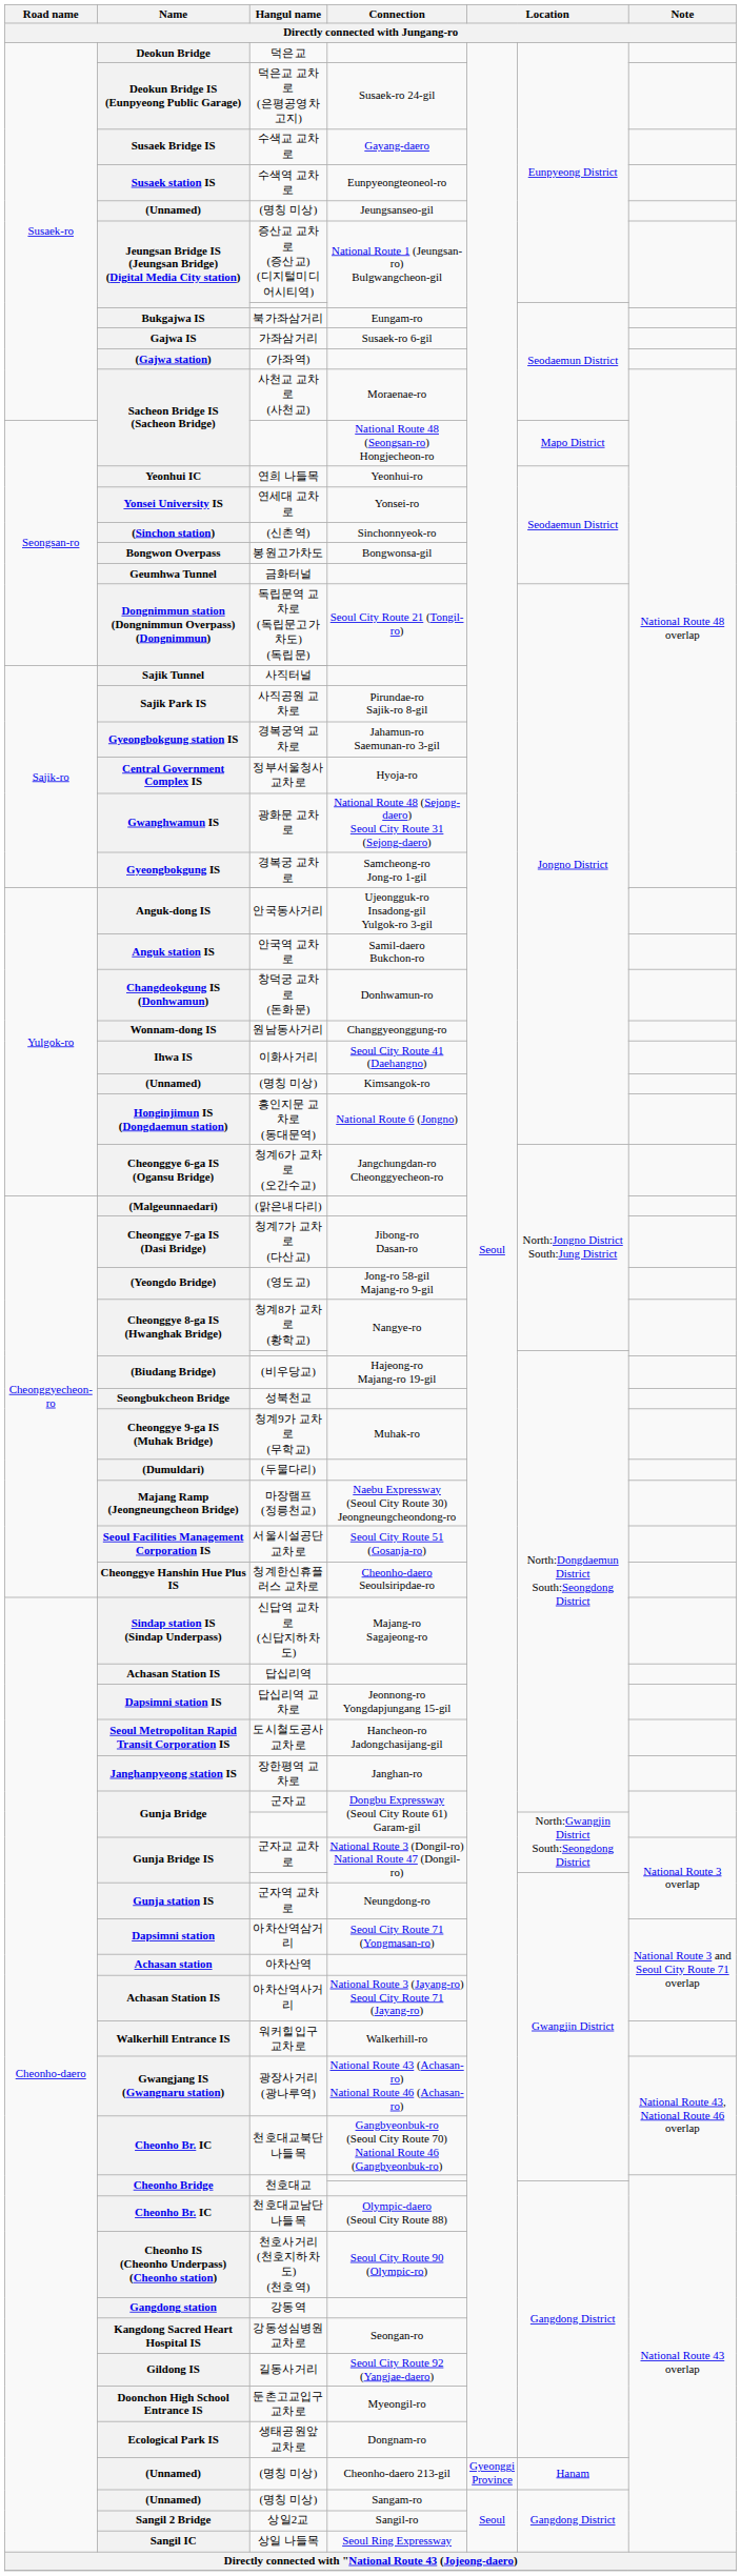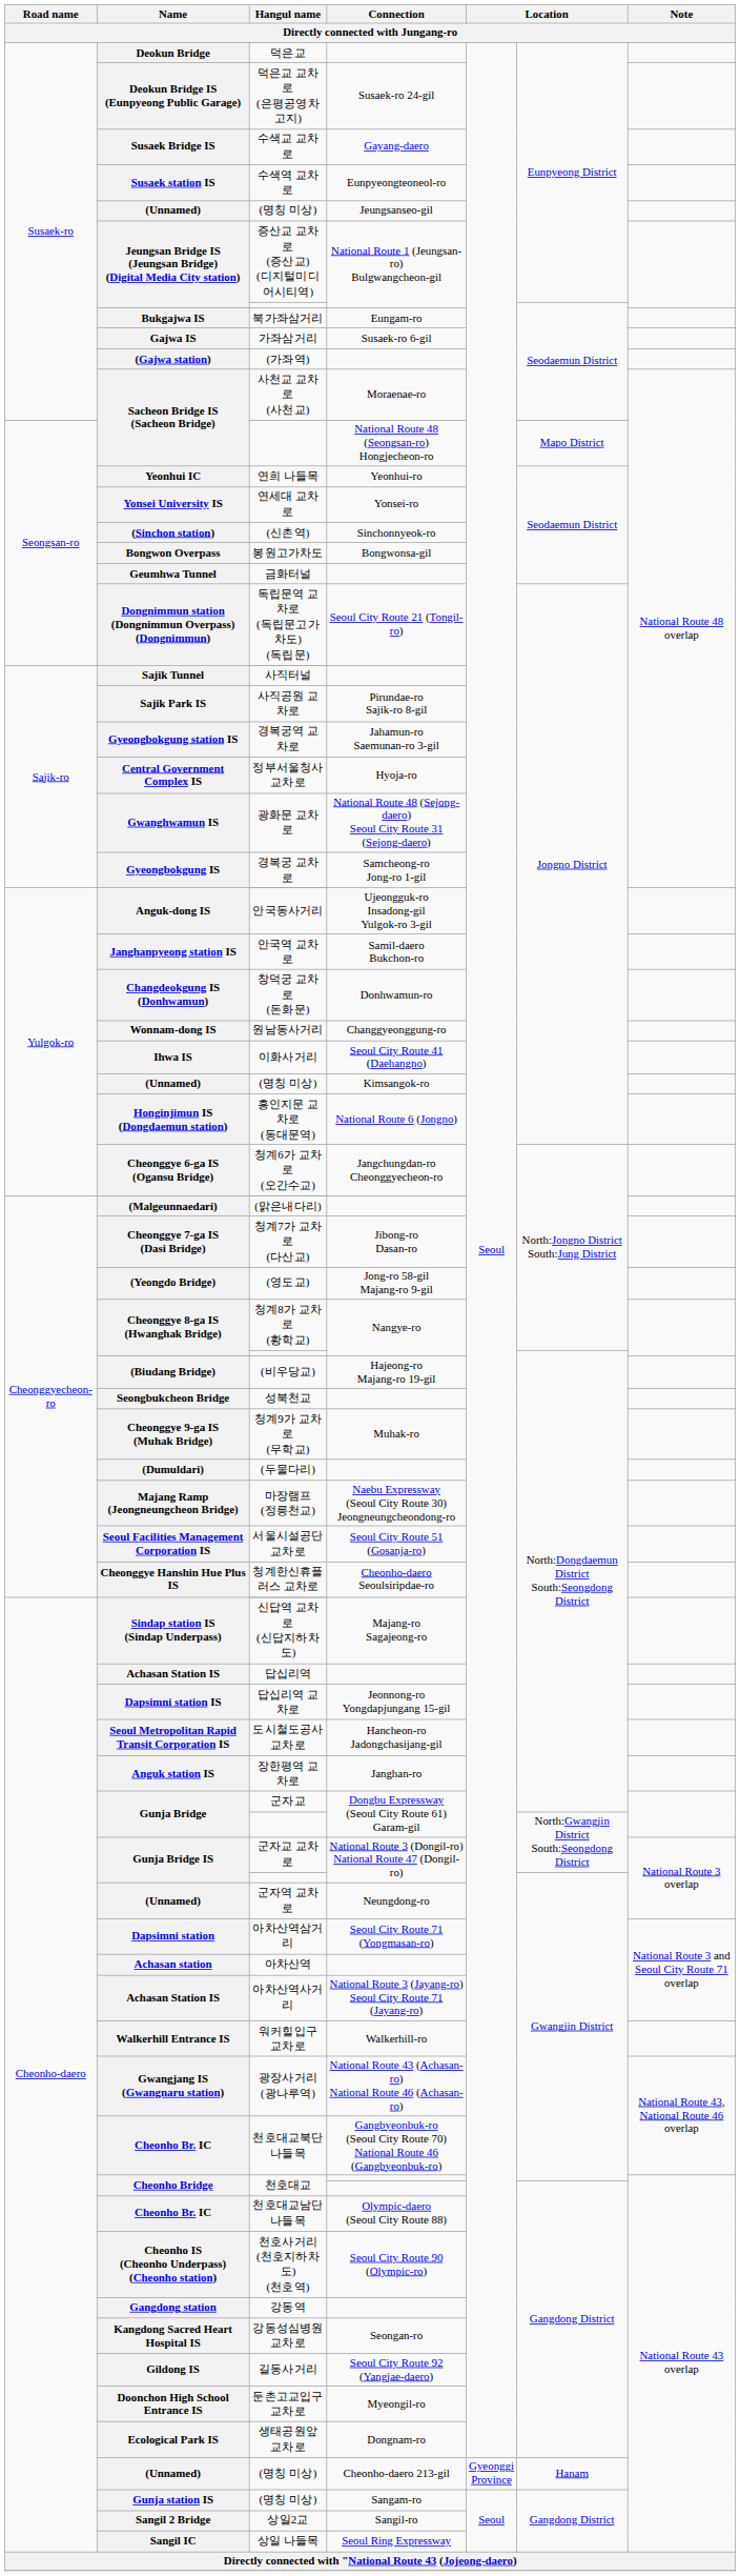 <table class="wikitable" style="font-size: 85%; text-align: center;">
 <tr>
 <th>Road name</th>
 <th>Name</th>
 <th>Hangul name</th>
 <th>Connection</th>
 <th colspan="2">Location</th>
 <th>Note</th>
 </tr>
 <tr>
 <th colspan=7>Directly connected with Jungang-ro</th>
 </tr>
 <tr>
 <td rowspan=11><a href='#'>Susaek-ro</a></td>
 <th>Deokun Bridge</th>
 <td>덕은교</td>
 <td></td>
 <td style="width: 1.2em;" rowspan=73><a href='#'>Seoul</a></td>
 <td rowspan=6><a href='#'>Eunpyeong District</a></td>
 <td></td>
 </tr>
 <tr>
 <th>Deokun Bridge IS<br>(Eunpyeong Public Garage)</th>
 <td>덕은교 교차로<br>(은평공영차고지)</td>
 <td>Susaek-ro 24-gil</td>
 <td></td>
 </tr>
 <tr>
 <th>Susaek Bridge IS</th>
 <td>수색교 교차로</td>
 <td><a href='#'>Gayang-daero</a></td>
 <td></td>
 </tr>
 <tr>
 <th><a href='#'>Susaek station</a> IS</th>
 <td>수색역 교차로</td>
 <td>Eunpyeongteoneol-ro</td>
 <td></td>
 </tr>
 <tr>
 <th>(Unnamed)</th>
 <td>(명칭 미상)</td>
 <td>Jeungsanseo-gil</td>
 <td></td>
 </tr>
 <tr>
 <th rowspan=2>Jeungsan Bridge IS<br>(Jeungsan Bridge)<br>(<a href='#'>Digital Media City station</a>)</th>
 <td>증산교 교차로<br>(증산교)<br>(디지털미디어시티역)</td>
 <td rowspan=2> <a href='#'>National Route 1</a> (Jeungsan-ro)<br>Bulgwangcheon-gil</td>
 <td rowspan=2></td>
 </tr>
 <tr>
 <td></td>
 <td rowspan=5><a href='#'>Seodaemun District</a></td>
 </tr>
 <tr>
 <th>Bukgajwa IS</th>
 <td>북가좌삼거리</td>
 <td>Eungam-ro</td>
 <td></td>
 </tr>
 <tr>
 <th>Gajwa IS</th>
 <td>가좌삼거리</td>
 <td>Susaek-ro 6-gil</td>
 <td></td>
 </tr>
 <tr>
 <th>(<a href='#'>Gajwa station</a>)</th>
 <td>(가좌역)</td>
 <td></td>
 <td></td>
 </tr>
 <tr>
 <th rowspan=2>Sacheon Bridge IS<br>(Sacheon Bridge)</th>
 <td>사천교 교차로<br>(사천교)</td>
 <td>Moraenae-ro</td>
 <td rowspan=16><a href='#'>National Route 48</a> overlap</td>
 </tr>
 <tr>
 <td rowspan=7><a href='#'>Seongsan-ro</a></td>
 <td></td>
 <td> <a href='#'>National Route 48</a> (<a href='#'>Seongsan-ro</a>)<br>Hongjecheon-ro</td>
 <td><a href='#'>Mapo District</a></td>
 </tr>
 <tr>
 <th>Yeonhui IC</th>
 <td>연희 나들목</td>
 <td>Yeonhui-ro</td>
 <td rowspan=5><a href='#'>Seodaemun District</a></td>
 </tr>
 <tr>
 <th><a href='#'>Yonsei University</a> IS</th>
 <td>연세대 교차로</td>
 <td>Yonsei-ro</td>
 </tr>
 <tr>
 <th>(<a href='#'>Sinchon station</a>)</th>
 <td>(신촌역)</td>
 <td>Sinchonnyeok-ro</td>
 </tr>
 <tr>
 <th>Bongwon Overpass</th>
 <td>봉원고가차도</td>
 <td>Bongwonsa-gil</td>
 </tr>
 <tr>
 <th>Geumhwa Tunnel</th>
 <td>금화터널</td>
 <td></td>
 </tr>
 <tr>
 <th rowspan=2><a href='#'>Dongnimmun station</a><br>(Dongnimmun Overpass)<br>(<a href='#'>Dongnimmun</a>)</th>
 <td>독립문역 교차로<br>(독립문고가차도)<br>(독립문)</td>
 <td rowspan=2><a href='#'>Seoul City Route 21</a> (<a href='#'>Tongil-ro</a>)</td>
 <td rowspan=16><a href='#'>Jongno District</a></td>
 </tr>
 <tr>
 <td rowspan=7><a href='#'>Sajik-ro</a></td>
 </tr>
 <tr>
 <th>Sajik Tunnel</th>
 <td>사직터널</td>
 <td></td>
 </tr>
 <tr>
 <th>Sajik Park IS</th>
 <td>사직공원 교차로</td>
 <td>Pirundae-ro<br>Sajik-ro 8-gil</td>
 </tr>
 <tr>
 <th><a href='#'>Gyeongbokgung station</a> IS</th>
 <td>경복궁역 교차로</td>
 <td>Jahamun-ro<br>Saemunan-ro 3-gil</td>
 </tr>
 <tr>
 <th><a href='#'>Central Government Complex</a> IS</th>
 <td>정부서울청사 교차로</td>
 <td>Hyoja-ro</td>
 </tr>
 <tr>
 <th><a href='#'>Gwanghwamun</a> IS</th>
 <td>광화문 교차로</td>
 <td> <a href='#'>National Route 48</a> (<a href='#'>Sejong-daero</a>)<br><a href='#'>Seoul City Route 31</a> (<a href='#'>Sejong-daero</a>)</td>
 </tr>
 <tr>
 <th rowspan=2><a href='#'>Gyeongbokgung</a> IS</th>
 <td>경복궁 교차로</td>
 <td rowspan=2>Samcheong-ro<br>Jong-ro 1-gil</td>
 </tr>
 <tr>
 <td rowspan=9><a href='#'>Yulgok-ro</a></td>
 </tr>
 <tr>
 <th>Anguk-dong IS</th>
 <td>안국동사거리</td>
 <td>Ujeongguk-ro<br>Insadong-gil<br>Yulgok-ro 3-gil</td>
 <td></td>
 </tr>
 <tr>
-<th><a href='#'>Anguk station</a> IS</th>
+<th><a href='#'>Janghanpyeong station</a> IS</th>
 <td>안국역 교차로</td>
 <td>Samil-daero<br>Bukchon-ro</td>
 <td></td>
 </tr>
 <tr>
 <th><a href='#'>Changdeokgung</a> IS<br>(<a href='#'>Donhwamun</a>)</th>
 <td>창덕궁 교차로<br>(돈화문)</td>
 <td>Donhwamun-ro</td>
 <td></td>
 </tr>
 <tr>
 <th>Wonnam-dong IS</th>
 <td>원남동사거리</td>
 <td>Changgyeonggung-ro</td>
 <td></td>
 </tr>
 <tr>
 <th>Ihwa IS</th>
 <td>이화사거리</td>
 <td><a href='#'>Seoul City Route 41</a> (<a href='#'>Daehangno</a>)</td>
 <td></td>
 </tr>
 <tr>
 <th>(Unnamed)</th>
 <td>(명칭 미상)</td>
 <td>Kimsangok-ro</td>
 <td></td>
 </tr>
 <tr>
 <th><a href='#'>Honginjimun</a> IS<br>(<a href='#'>Dongdaemun station</a>)</th>
 <td>흥인지문 교차로<br>(동대문역)</td>
 <td> <a href='#'>National Route 6</a> (<a href='#'>Jongno</a>)</td>
 <td></td>
 </tr>
 <tr>
 <th rowspan=2>Cheonggye 6-ga IS<br>(Ogansu Bridge)</th>
 <td>청계6가 교차로<br>(오간수교)</td>
 <td rowspan=2>Jangchungdan-ro<br>Cheonggyecheon-ro</td>
 <td rowspan=6>North:<a href='#'>Jongno District</a><br>South:<a href='#'>Jung District</a></td>
 <td rowspan=2></td>
 </tr>
 <tr>
 <td rowspan=13><a href='#'>Cheonggyecheon-ro</a></td>
 </tr>
 <tr>
 <th>(Malgeunnaedari)</th>
 <td>(맑은내다리)</td>
 <td></td>
 <td></td>
 </tr>
 <tr>
 <th>Cheonggye 7-ga IS<br>(Dasi Bridge)</th>
 <td>청계7가 교차로<br>(다산교)</td>
 <td>Jibong-ro<br>Dasan-ro</td>
 <td></td>
 </tr>
 <tr>
 <th>(Yeongdo Bridge)</th>
 <td>(영도교)</td>
 <td>Jong-ro 58-gil<br>Majang-ro 9-gil</td>
 <td></td>
 </tr>
 <tr>
 <th rowspan=2>Cheonggye 8-ga IS<br>(Hwanghak Bridge)</th>
 <td>청계8가 교차로<br>(황학교)</td>
 <td rowspan=2>Nangye-ro</td>
 <td rowspan=2></td>
 </tr>
 <tr>
 <td></td>
 <td rowspan=15>North:<a href='#'>Dongdaemun District</a><br>South:<a href='#'>Seongdong District</a></td>
 </tr>
 <tr>
 <th>(Biudang Bridge)</th>
 <td>(비우당교)</td>
 <td>Hajeong-ro<br>Majang-ro 19-gil</td>
 <td></td>
 </tr>
 <tr>
 <th>Seongbukcheon Bridge</th>
 <td>성북천교</td>
 <td></td>
 <td></td>
 </tr>
 <tr>
 <th>Cheonggye 9-ga IS<br>(Muhak Bridge)</th>
 <td>청계9가 교차로<br>(무학교)</td>
 <td>Muhak-ro</td>
 <td></td>
 </tr>
 <tr>
 <th>(Dumuldari)</th>
 <td>(두물다리)</td>
 <td></td>
 <td></td>
 </tr>
 <tr>
 <th>Majang Ramp<br>(Jeongneungcheon Bridge)</th>
 <td>마장램프<br>(정릉천교)</td>
 <td><a href='#'>Naebu Expressway</a><br>(Seoul City Route 30)<br>Jeongneungcheondong-ro</td>
 <td></td>
 </tr>
 <tr>
 <th><a href='#'>Seoul Facilities Management Corporation</a> IS</th>
 <td>서울시설공단 교차로</td>
 <td><a href='#'>Seoul City Route 51</a> (<a href='#'>Gosanja-ro</a>)</td>
 <td></td>
 </tr>
 <tr>
 <th rowspan=2>Cheonggye Hanshin Hue Plus IS</th>
 <td>청계한신휴플러스 교차로</td>
 <td rowspan=2><a href='#'>Cheonho-daero</a><br>Seoulsiripdae-ro</td>
 <td rowspan=2></td>
 </tr>
 <tr>
 <td rowspan=30><a href='#'>Cheonho-daero</a></td>
 </tr>
 <tr>
 <th><a href='#'>Sindap station</a> IS<br>(Sindap Underpass)</th>
 <td>신답역 교차로<br>(신답지하차도)</td>
 <td>Majang-ro<br>Sagajeong-ro</td>
 <td></td>
 </tr>
 <tr>
 <th>Achasan Station IS</th>
 <td>답십리역</td>
 <td></td>
 <td></td>
 </tr>
 <tr>
 <th><a href='#'>Dapsimni station</a> IS</th>
 <td>답십리역 교차로</td>
 <td>Jeonnong-ro<br>Yongdapjungang 15-gil</td>
 <td></td>
 </tr>
 <tr>
 <th><a href='#'>Seoul Metropolitan Rapid Transit Corporation</a> IS</th>
 <td>도시철도공사 교차로</td>
 <td>Hancheon-ro<br>Jadongchasijang-gil</td>
 <td></td>
 </tr>
 <tr>
-<th><a href='#'>Janghanpyeong station</a> IS</th>
+<th><a href='#'>Anguk station</a> IS</th>
 <td>장한평역 교차로</td>
 <td>Janghan-ro</td>
 <td></td>
 </tr>
 <tr>
 <th rowspan=2>Gunja Bridge</th>
 <td>군자교</td>
 <td rowspan=2><a href='#'>Dongbu Expressway</a><br>(Seoul City Route 61)<br>Garam-gil</td>
 <td rowspan=2></td>
 </tr>
 <tr>
 <td></td>
 <td rowspan=2>North:<a href='#'>Gwangjin District</a><br>South:<a href='#'>Seongdong District</a></td>
 </tr>
 <tr>
 <th rowspan=2>Gunja Bridge IS</th>
 <td>군자교 교차로</td>
 <td rowspan=2> <a href='#'>National Route 3</a> (Dongil-ro)<br> <a href='#'>National Route 47</a> (Dongil-ro)</td>
 <td rowspan=3><a href='#'>National Route 3</a> overlap</td>
 </tr>
 <tr>
 <td></td>
 <td rowspan=9><a href='#'>Gwangjin District</a></td>
 </tr>
 <tr>
-<th><a href='#'>Gunja station</a> IS</th>
+<th>(Unnamed)</th>
 <td>군자역 교차로</td>
 <td>Neungdong-ro</td>
 </tr>
 <tr>
 <th><a href='#'>Dapsimni station</a></th>
 <td>아차산역삼거리</td>
 <td><a href='#'>Seoul City Route 71</a> (<a href='#'>Yongmasan-ro</a>)</td>
 <td rowspan=3><a href='#'>National Route 3</a> and<br><a href='#'>Seoul City Route 71</a> overlap</td>
 </tr>
 <tr>
 <th><a href='#'>Achasan station</a></th>
 <td>아차산역</td>
 <td></td>
 </tr>
 <tr>
 <th>Achasan Station IS</th>
 <td>아차산역사거리</td>
 <td> <a href='#'>National Route 3</a> (<a href='#'>Jayang-ro</a>)<br><a href='#'>Seoul City Route 71</a> (<a href='#'>Jayang-ro</a>)</td>
 </tr>
 <tr>
 <th>Walkerhill Entrance IS</th>
 <td>워커힐입구 교차로</td>
 <td>Walkerhill-ro</td>
 <td></td>
 </tr>
 <tr>
 <th>Gwangjang IS<br>(<a href='#'>Gwangnaru station</a>)</th>
 <td>광장사거리<br>(광나루역)</td>
 <td> <a href='#'>National Route 43</a> (<a href='#'>Achasan-ro</a>)<br> <a href='#'>National Route 46</a> (<a href='#'>Achasan-ro</a>)</td>
 <td rowspan=2><a href='#'>National Route 43</a>, <a href='#'>National Route 46</a> overlap</td>
 </tr>
 <tr>
 <th><a href='#'>Cheonho Br.</a> IC</th>
 <td>천호대교북단 나들목</td>
 <td><a href='#'>Gangbyeonbuk-ro</a><br>(Seoul City Route 70)<br> <a href='#'>National Route 46</a> (<a href='#'>Gangbyeonbuk-ro</a>)</td>
 </tr>
 <tr>
 <th rowspan=2><a href='#'>Cheonho Bridge</a></th>
 <td rowspan=2>천호대교</td>
 <td></td>
 <td rowspan=13><a href='#'>National Route 43</a> overlap</td>
 </tr>
 <tr>
 <td></td>
 <td rowspan=8><a href='#'>Gangdong District</a></td>
 </tr>
 <tr>
 <th><a href='#'>Cheonho Br.</a> IC</th>
 <td>천호대교남단 나들목</td>
 <td><a href='#'>Olympic-daero</a><br>(Seoul City Route 88)</td>
 </tr>
 <tr>
 <th>Cheonho IS<br>(Cheonho Underpass)<br>(<a href='#'>Cheonho station</a>)</th>
 <td>천호사거리<br>(천호지하차도)<br>(천호역)</td>
 <td><a href='#'>Seoul City Route 90</a><br>(<a href='#'>Olympic-ro</a>)</td>
 </tr>
 <tr>
 <th><a href='#'>Gangdong station</a></th>
 <td>강동역</td>
 <td></td>
 </tr>
 <tr>
 <th>Kangdong Sacred Heart Hospital IS</th>
 <td>강동성심병원 교차로</td>
 <td>Seongan-ro</td>
 </tr>
 <tr>
 <th>Gildong IS</th>
 <td>길동사거리</td>
 <td><a href='#'>Seoul City Route 92</a> (<a href='#'>Yangjae-daero</a>)</td>
 </tr>
 <tr>
 <th>Doonchon High School Entrance IS</th>
 <td>둔촌고교입구 교차로</td>
 <td>Myeongil-ro</td>
 </tr>
 <tr>
 <th>Ecological Park IS</th>
 <td>생태공원앞 교차로</td>
 <td>Dongnam-ro</td>
 </tr>
 <tr>
 <th>(Unnamed)</th>
 <td>(명칭 미상)</td>
 <td>Cheonho-daero 213-gil</td>
 <td><a href='#'>Gyeonggi Province</a></td>
 <td><a href='#'>Hanam</a></td>
 </tr>
 <tr>
-<th>(Unnamed)</th>
+<th><a href='#'>Gunja station</a> IS</th>
 <td>(명칭 미상)</td>
 <td>Sangam-ro</td>
 <td rowspan=3><a href='#'>Seoul</a></td>
 <td rowspan=3><a href='#'>Gangdong District</a></td>
 </tr>
 <tr>
 <th>Sangil 2 Bridge</th>
 <td>상일2교</td>
 <td>Sangil-ro</td>
 </tr>
 <tr>
 <th>Sangil IC</th>
 <td>상일 나들목</td>
 <td><a href='#'>Seoul Ring Expressway</a></td>
 </tr>
 <tr>
 <th colspan=7>Directly connected with "<a href='#'>National Route 43</a> (<a href='#'>Jojeong-daero</a>)</th>
 </tr>
 <tr>
 </tr>
 </table>
